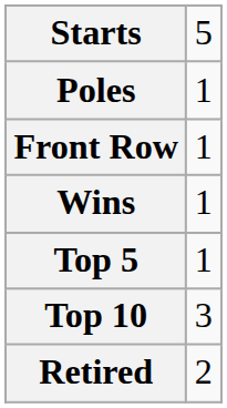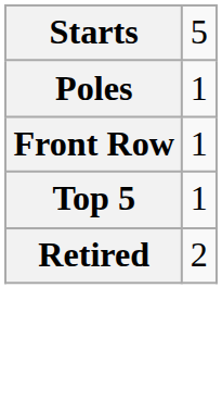 <table class="wikitable" style="text-align:center">
 <tr>
 <th>Starts</th>
 <td>5</td>
 </tr>
 <tr>
 <th>Poles</th>
 <td>1</td>
 </tr>
 <tr>
 <th>Front Row</th>
 <td>1</td>
 </tr>
 <tr>
-<th>Wins</th>
-<td>1</td>
-</tr>
-<tr>
 <th>Top 5</th>
 <td>1</td>
-</tr>
-<tr>
-<th>Top 10</th>
-<td>3</td>
 </tr>
 <tr>
 <th>Retired</th>
 <td>2</td>
 </tr>
 </table>
